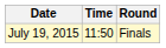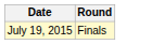 <table class="wikitable">
 <tr>
 <th>Date</th>
-<th>Time</th>
 <th>Round</th>
 </tr>
 <tr bgcolor=lemonchiffon>
 <td>July 19, 2015</td>
-<td>11:50</td>
 <td>Finals</td>
 </tr>
 </table>
